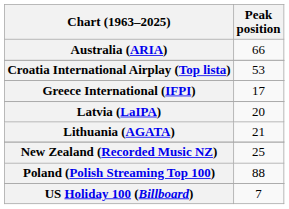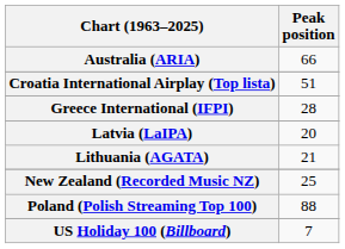 <table class="wikitable sortable plainrowheaders" style="text-align:center">
 <tr>
 <th scope="col">Chart (1963–2025)</th>
 <th scope="col">Peak<br>position</th>
 </tr>
 <tr>
 <th scope="row">Australia (<a href='#'>ARIA</a>)</th>
 <td>66</td>
 </tr>
 <tr>
 </tr>
 <tr>
 </tr>
 <tr>
 <th scope="row">Croatia International Airplay (<a href='#'>Top lista</a>)</th>
-<td>53</td>
+<td>51</td>
 </tr>
 <tr>
 </tr>
 <tr>
 </tr>
 <tr>
 <th scope="row">Greece International (<a href='#'>IFPI</a>)</th>
-<td>17</td>
+<td>28</td>
 </tr>
 <tr>
 </tr>
 <tr>
 </tr>
 <tr>
 </tr>
 <tr>
 <th scope="row">Latvia (<a href='#'>LaIPA</a>)</th>
 <td>20</td>
 </tr>
 <tr>
 <th scope="row">Lithuania (<a href='#'>AGATA</a>)</th>
 <td>21</td>
 </tr>
 <tr>
 </tr>
 <tr>
 <th scope="row">New Zealand (<a href='#'>Recorded Music NZ</a>)</th>
 <td>25</td>
 </tr>
 <tr>
 <th scope="row">Poland (<a href='#'>Polish Streaming Top 100</a>)</th>
 <td>88</td>
 </tr>
 <tr>
 </tr>
 <tr>
 </tr>
 <tr>
 </tr>
 <tr>
 </tr>
 <tr>
 </tr>
 <tr>
 <th scope="row">US <a href='#'>Holiday 100</a> (<em><a href='#'>Billboard</a></em>)</th>
 <td>7</td>
 </tr>
 </table>
